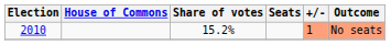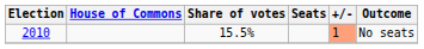 <table class="wikitable sortable" style="font-size:95%">
 <tr>
 <th>Election</th>
 <th><a href='#'>House of Commons</a></th>
 <th>Share of votes</th>
 <th>Seats</th>
 <th align=center>+/-</th>
 <th>Outcome</th>
 </tr>
 <tr>
 <td align=center><a href='#'>2010</a></td>
 <td align=center></td>
-<td align=center>15.2%</td>
+<td align=center>15.5%</td>
 <td align=left></td>
 <td align=left style="background: lightsalmon;"> 1</td>
-<td style="background: lightsalmon;">No seats</td>
+<td>No seats</td>
 </tr>
 <tr>
 </tr>
 </table>
